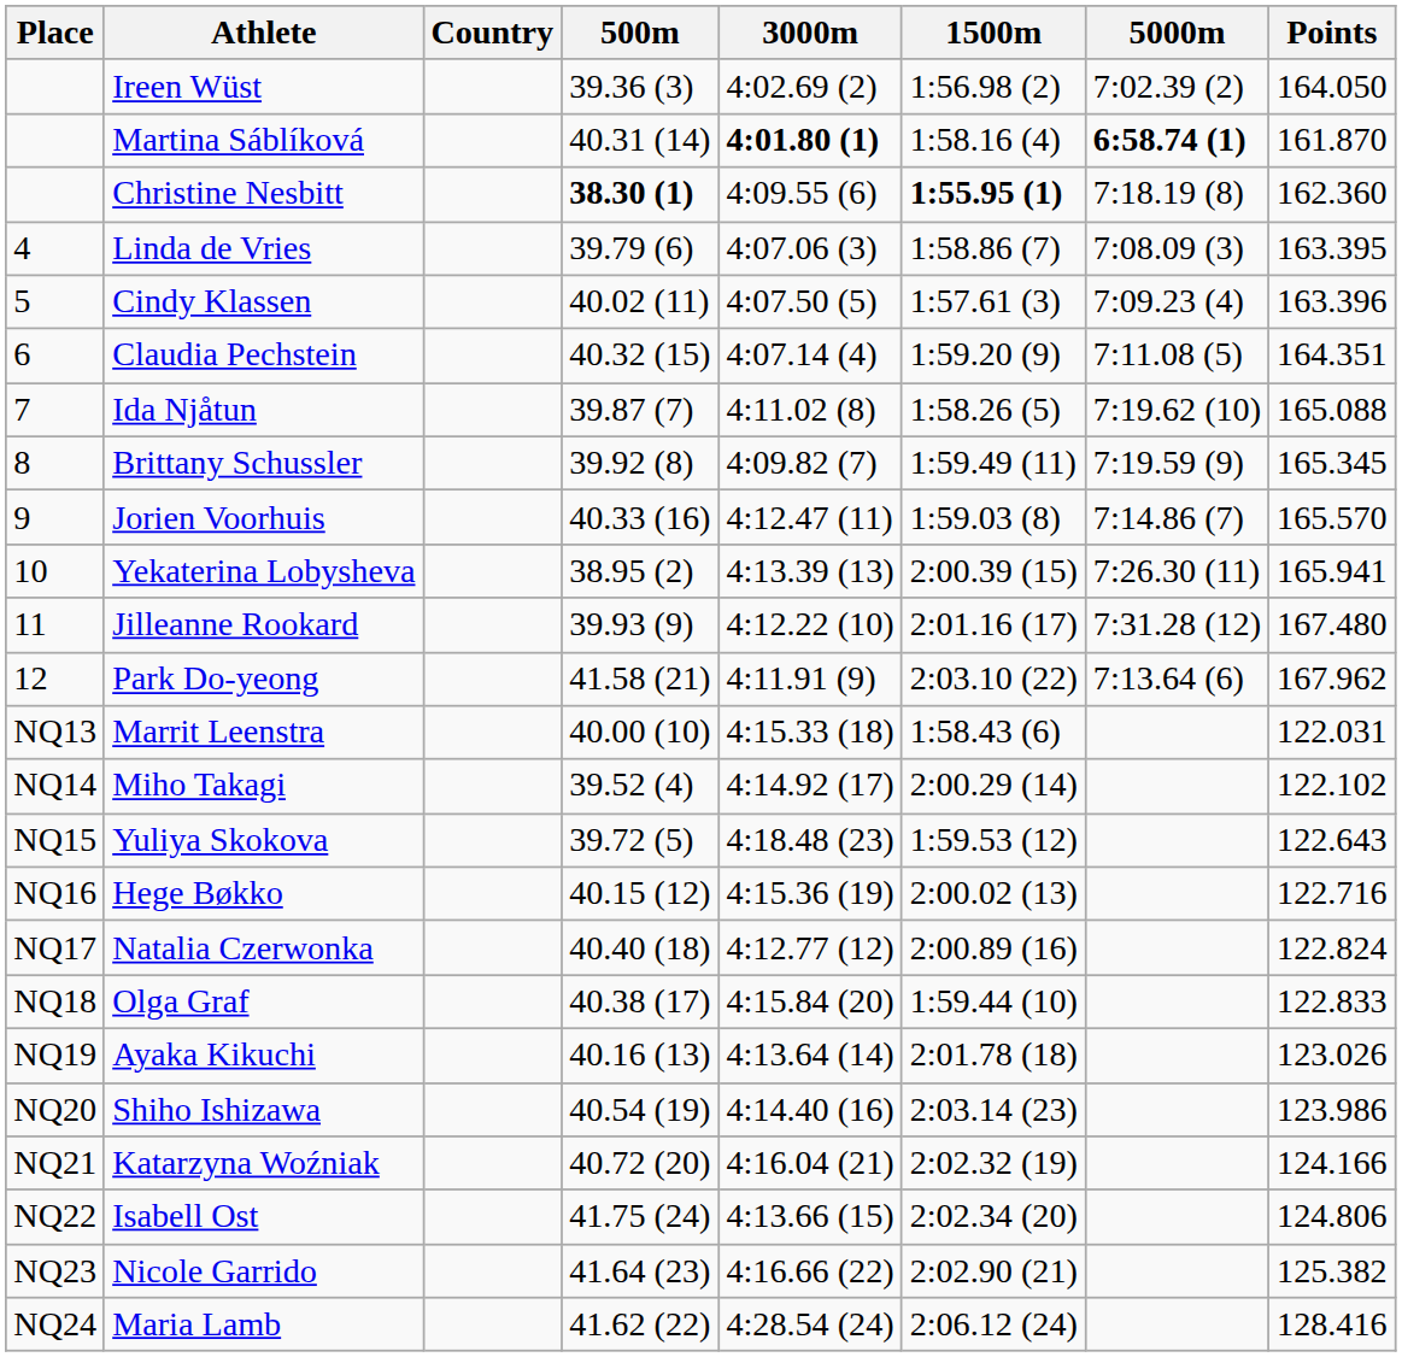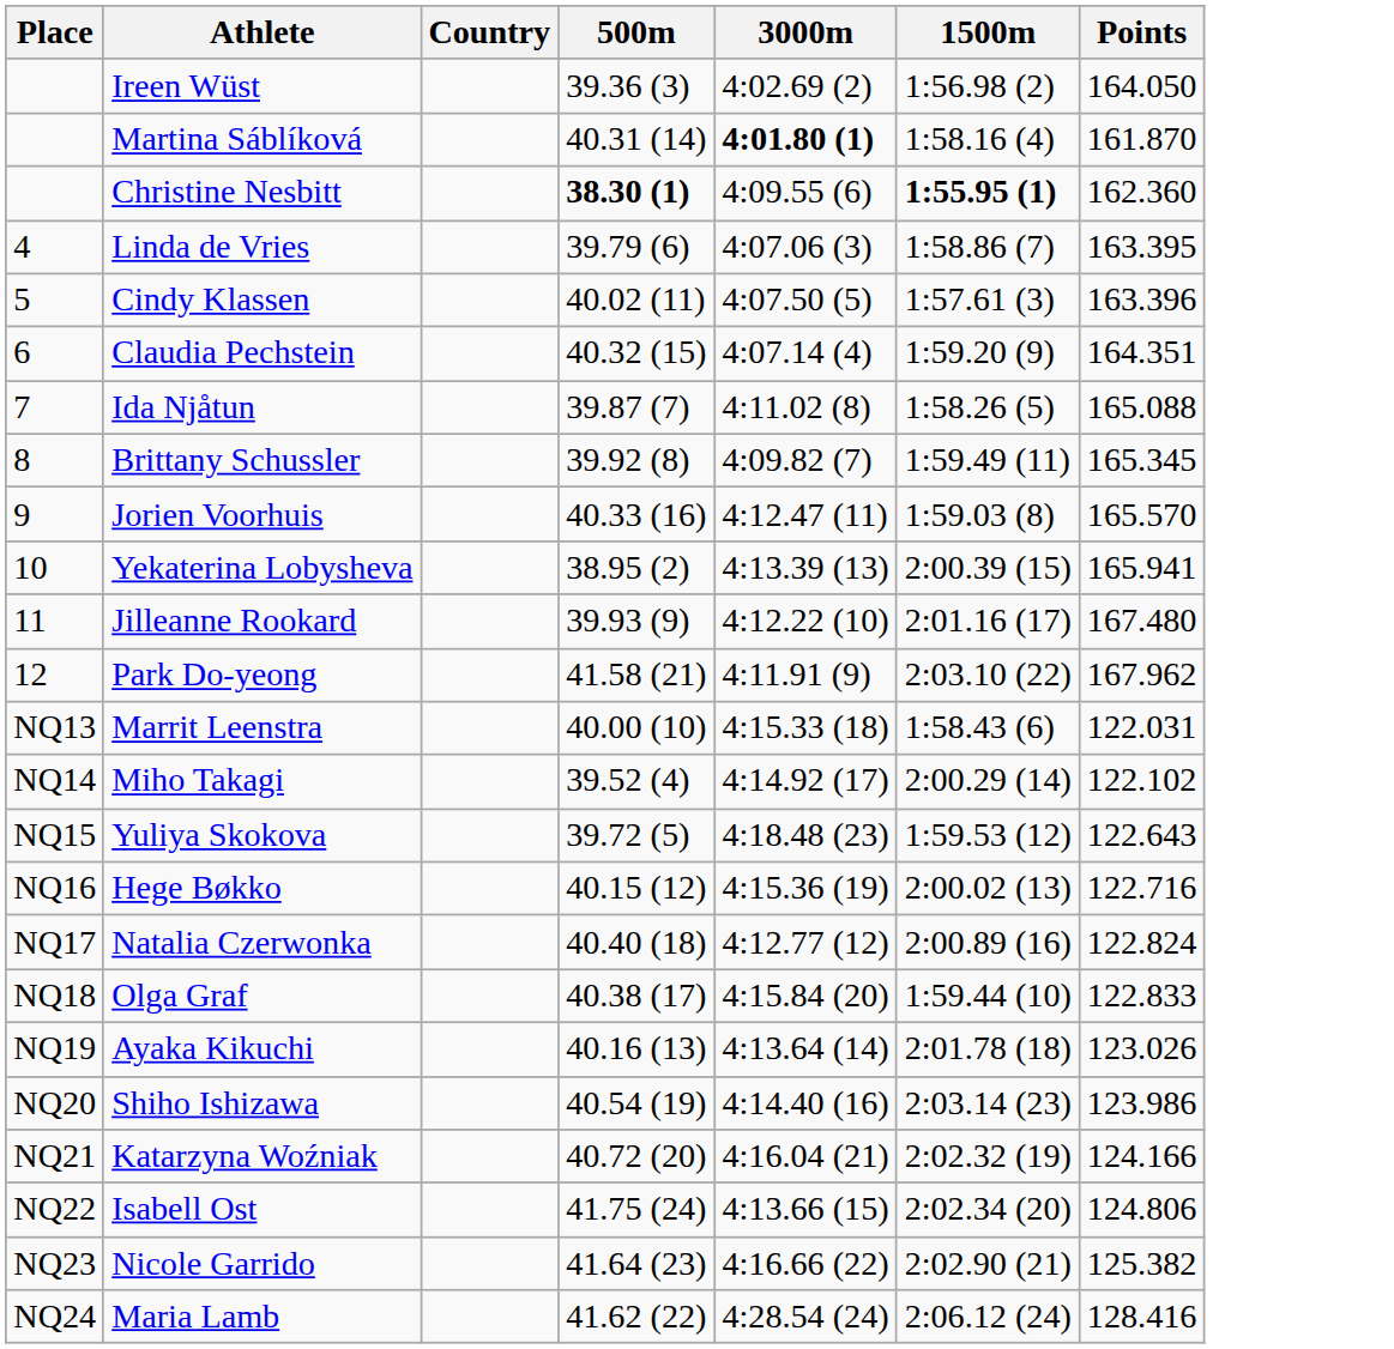 <table class="wikitable sortable">
 <tr>
 <th>Place</th>
 <th>Athlete</th>
 <th>Country</th>
 <th>500m</th>
 <th>3000m</th>
 <th>1500m</th>
-<th>5000m</th>
 <th>Points</th>
 </tr>
 <tr>
 <td></td>
 <td><a href='#'>Ireen Wüst</a></td>
 <td></td>
 <td>39.36 (3)</td>
 <td>4:02.69 (2)</td>
 <td>1:56.98 (2)</td>
-<td>7:02.39 (2)</td>
 <td>164.050</td>
 </tr>
 <tr>
 <td></td>
 <td><a href='#'>Martina Sáblíková</a></td>
 <td></td>
 <td>40.31 (14)</td>
 <td><strong>4:01.80 (1)</strong></td>
 <td>1:58.16 (4)</td>
-<td><strong>6:58.74 (1)</strong></td>
 <td>161.870</td>
 </tr>
 <tr>
 <td></td>
 <td><a href='#'>Christine Nesbitt</a></td>
 <td></td>
 <td><strong>38.30 (1)</strong></td>
 <td>4:09.55 (6)</td>
 <td><strong>1:55.95 (1)</strong></td>
-<td>7:18.19 (8)</td>
 <td>162.360</td>
 </tr>
 <tr>
 <td>4</td>
 <td><a href='#'>Linda de Vries</a></td>
 <td></td>
 <td>39.79 (6)</td>
 <td>4:07.06 (3)</td>
 <td>1:58.86 (7)</td>
-<td>7:08.09 (3)</td>
 <td>163.395</td>
 </tr>
 <tr>
 <td>5</td>
 <td><a href='#'>Cindy Klassen</a></td>
 <td></td>
 <td>40.02 (11)</td>
 <td>4:07.50 (5)</td>
 <td>1:57.61 (3)</td>
-<td>7:09.23 (4)</td>
 <td>163.396</td>
 </tr>
 <tr>
 <td>6</td>
 <td><a href='#'>Claudia Pechstein</a></td>
 <td></td>
 <td>40.32 (15)</td>
 <td>4:07.14 (4)</td>
 <td>1:59.20 (9)</td>
-<td>7:11.08 (5)</td>
 <td>164.351</td>
 </tr>
 <tr>
 <td>7</td>
 <td><a href='#'>Ida Njåtun</a></td>
 <td></td>
 <td>39.87 (7)</td>
 <td>4:11.02 (8)</td>
 <td>1:58.26 (5)</td>
-<td>7:19.62 (10)</td>
 <td>165.088</td>
 </tr>
 <tr>
 <td>8</td>
 <td><a href='#'>Brittany Schussler</a></td>
 <td></td>
 <td>39.92 (8)</td>
 <td>4:09.82 (7)</td>
 <td>1:59.49 (11)</td>
-<td>7:19.59 (9)</td>
 <td>165.345</td>
 </tr>
 <tr>
 <td>9</td>
 <td><a href='#'>Jorien Voorhuis</a></td>
 <td></td>
 <td>40.33 (16)</td>
 <td>4:12.47 (11)</td>
 <td>1:59.03 (8)</td>
-<td>7:14.86 (7)</td>
 <td>165.570</td>
 </tr>
 <tr>
 <td>10</td>
 <td><a href='#'>Yekaterina Lobysheva</a></td>
 <td></td>
 <td>38.95 (2)</td>
 <td>4:13.39 (13)</td>
 <td>2:00.39 (15)</td>
-<td>7:26.30 (11)</td>
 <td>165.941</td>
 </tr>
 <tr>
 <td>11</td>
 <td><a href='#'>Jilleanne Rookard</a></td>
 <td></td>
 <td>39.93 (9)</td>
 <td>4:12.22 (10)</td>
 <td>2:01.16 (17)</td>
-<td>7:31.28 (12)</td>
 <td>167.480</td>
 </tr>
 <tr>
 <td>12</td>
 <td><a href='#'>Park Do-yeong</a></td>
 <td></td>
 <td>41.58 (21)</td>
 <td>4:11.91 (9)</td>
 <td>2:03.10 (22)</td>
-<td>7:13.64 (6)</td>
 <td>167.962</td>
 </tr>
 <tr>
 <td>NQ13</td>
 <td><a href='#'>Marrit Leenstra</a></td>
 <td></td>
 <td>40.00 (10)</td>
 <td>4:15.33 (18)</td>
 <td>1:58.43 (6)</td>
-<td></td>
 <td>122.031</td>
 </tr>
 <tr>
 <td>NQ14</td>
 <td><a href='#'>Miho Takagi</a></td>
 <td></td>
 <td>39.52 (4)</td>
 <td>4:14.92 (17)</td>
 <td>2:00.29 (14)</td>
-<td></td>
 <td>122.102</td>
 </tr>
 <tr>
 <td>NQ15</td>
 <td><a href='#'>Yuliya Skokova</a></td>
 <td></td>
 <td>39.72 (5)</td>
 <td>4:18.48 (23)</td>
 <td>1:59.53 (12)</td>
-<td></td>
 <td>122.643</td>
 </tr>
 <tr>
 <td>NQ16</td>
 <td><a href='#'>Hege Bøkko</a></td>
 <td></td>
 <td>40.15 (12)</td>
 <td>4:15.36 (19)</td>
 <td>2:00.02 (13)</td>
-<td></td>
 <td>122.716</td>
 </tr>
 <tr>
 <td>NQ17</td>
 <td><a href='#'>Natalia Czerwonka</a></td>
 <td></td>
 <td>40.40 (18)</td>
 <td>4:12.77 (12)</td>
 <td>2:00.89 (16)</td>
-<td></td>
 <td>122.824</td>
 </tr>
 <tr>
 <td>NQ18</td>
 <td><a href='#'>Olga Graf</a></td>
 <td></td>
 <td>40.38 (17)</td>
 <td>4:15.84 (20)</td>
 <td>1:59.44 (10)</td>
-<td></td>
 <td>122.833</td>
 </tr>
 <tr>
 <td>NQ19</td>
 <td><a href='#'>Ayaka Kikuchi</a></td>
 <td></td>
 <td>40.16 (13)</td>
 <td>4:13.64 (14)</td>
 <td>2:01.78 (18)</td>
-<td></td>
 <td>123.026</td>
 </tr>
 <tr>
 <td>NQ20</td>
 <td><a href='#'>Shiho Ishizawa</a></td>
 <td></td>
 <td>40.54 (19)</td>
 <td>4:14.40 (16)</td>
 <td>2:03.14 (23)</td>
-<td></td>
 <td>123.986</td>
 </tr>
 <tr>
 <td>NQ21</td>
 <td><a href='#'>Katarzyna Woźniak</a></td>
 <td></td>
 <td>40.72 (20)</td>
 <td>4:16.04 (21)</td>
 <td>2:02.32 (19)</td>
-<td></td>
 <td>124.166</td>
 </tr>
 <tr>
 <td>NQ22</td>
 <td><a href='#'>Isabell Ost</a></td>
 <td></td>
 <td>41.75 (24)</td>
 <td>4:13.66 (15)</td>
 <td>2:02.34 (20)</td>
-<td></td>
 <td>124.806</td>
 </tr>
 <tr>
 <td>NQ23</td>
 <td><a href='#'>Nicole Garrido</a></td>
 <td></td>
 <td>41.64 (23)</td>
 <td>4:16.66 (22)</td>
 <td>2:02.90 (21)</td>
-<td></td>
 <td>125.382</td>
 </tr>
 <tr>
 <td>NQ24</td>
 <td><a href='#'>Maria Lamb</a></td>
 <td></td>
 <td>41.62 (22)</td>
 <td>4:28.54 (24)</td>
 <td>2:06.12 (24)</td>
-<td></td>
 <td>128.416</td>
 </tr>
 </table>
